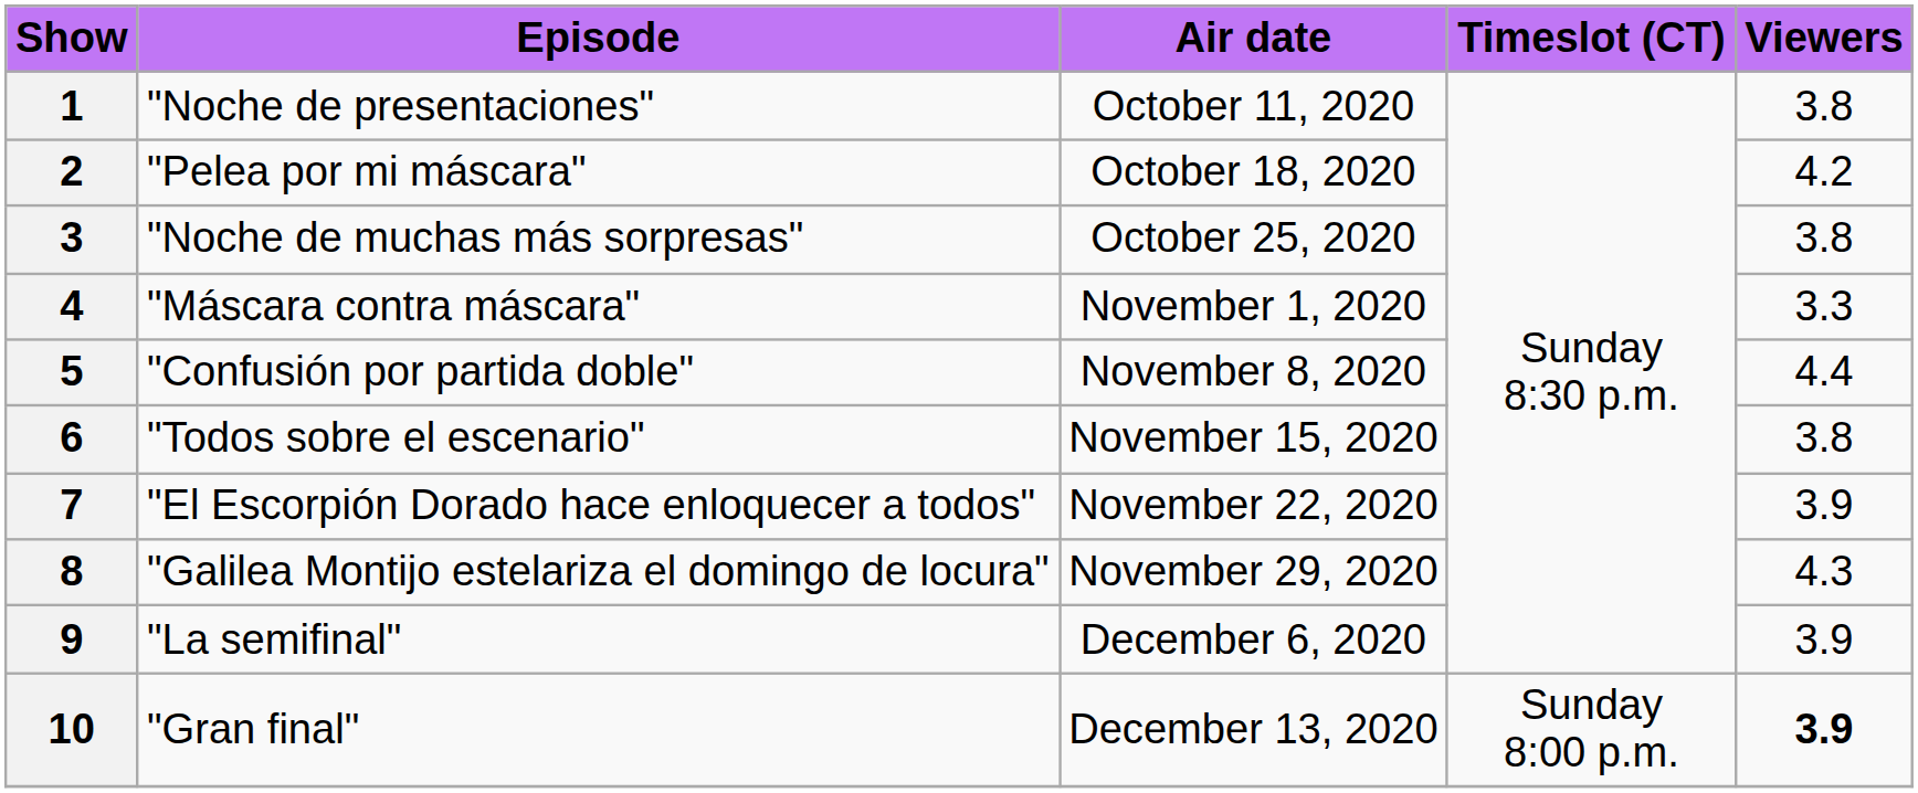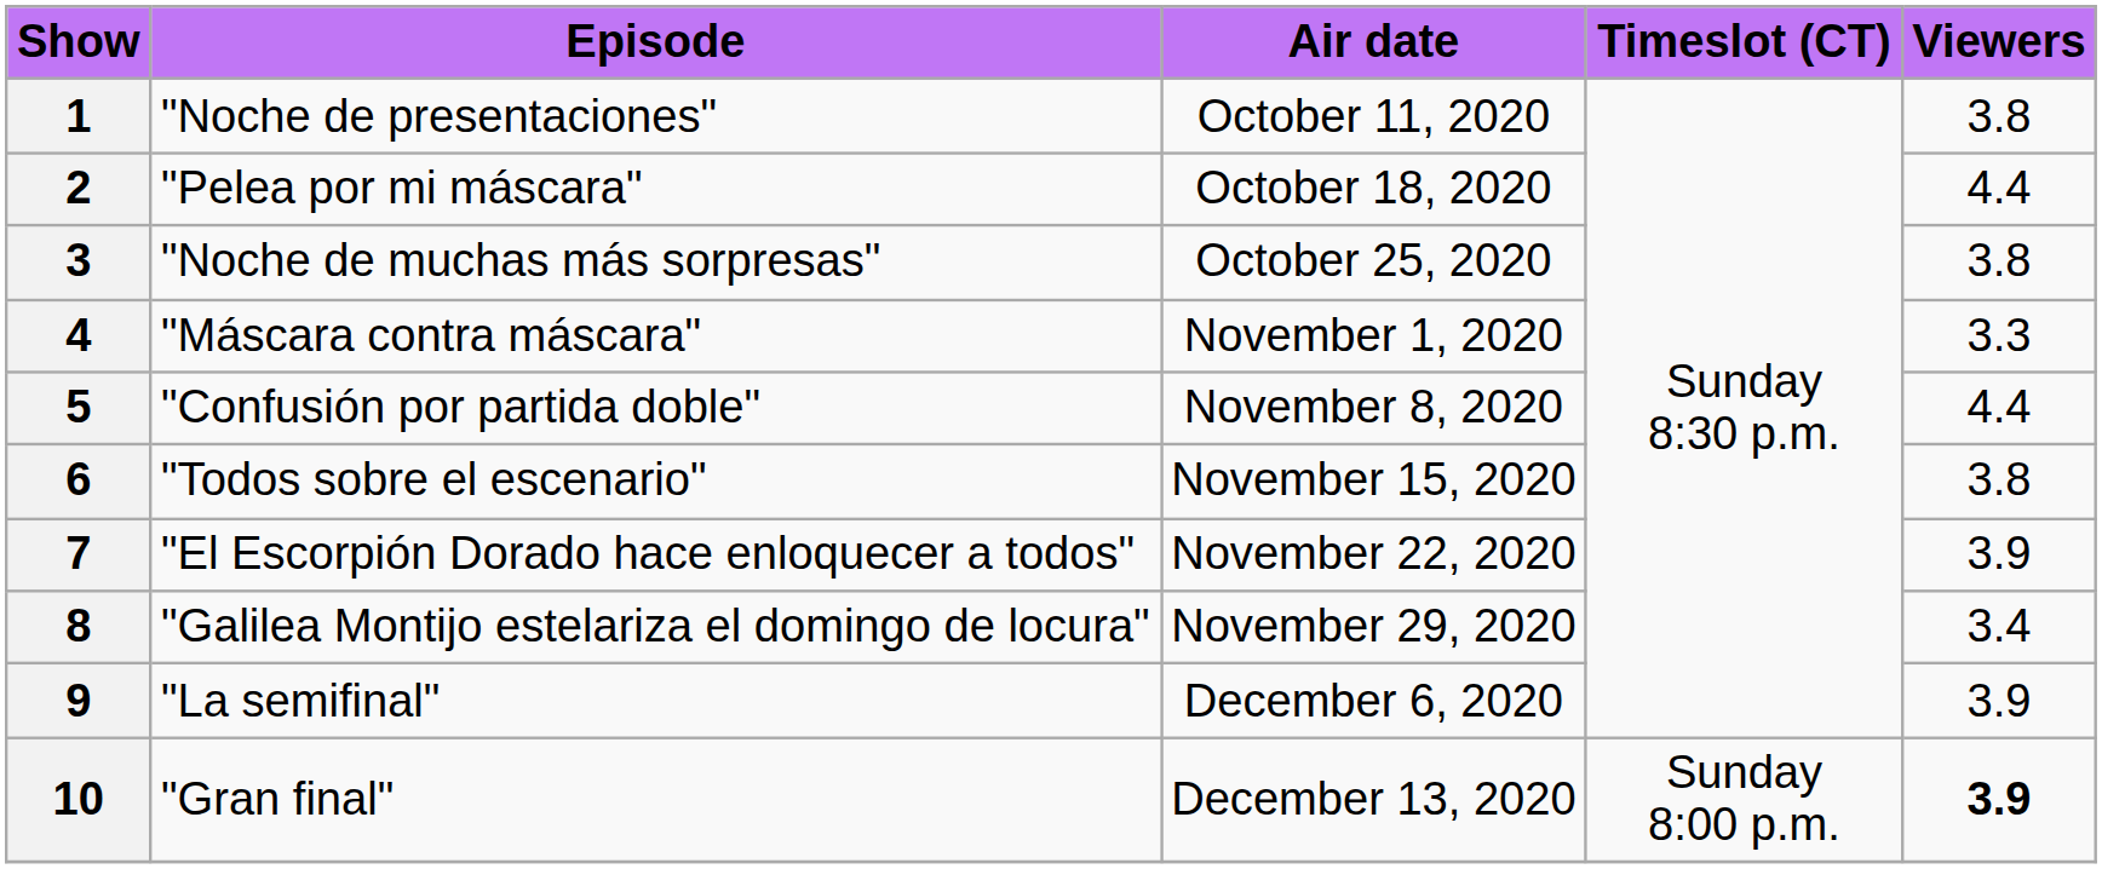 <table class="wikitable" style="text-align:center">
 <tr>
 <th style="background:#C076F5; color:black;">Show</th>
 <th style="background:#C076F5; color:black;">Episode</th>
 <th style="background:#C076F5; color:black;">Air date</th>
 <th style="background:#C076F5; color:black;">Timeslot (CT)</th>
 <th style="background:#C076F5; color:black;">Viewers<br></th>
 </tr>
 <tr>
 <th>1</th>
 <td style="text-align:left;">"Noche de presentaciones"</td>
 <td>October 11, 2020</td>
 <td rowspan="9">Sunday <br> 8:30 p.m.</td>
 <td>3.8</td>
 </tr>
 <tr>
 <th>2</th>
 <td style="text-align:left;">"Pelea por mi máscara"</td>
 <td>October 18, 2020</td>
-<td>4.2</td>
+<td>4.4</td>
 </tr>
 <tr>
 <th>3</th>
 <td style="text-align:left;">"Noche de muchas más sorpresas"</td>
 <td>October 25, 2020</td>
 <td>3.8</td>
 </tr>
 <tr>
 <th>4</th>
 <td style="text-align:left;">"Máscara contra máscara"</td>
 <td>November 1, 2020</td>
 <td>3.3</td>
 </tr>
 <tr>
 <th>5</th>
 <td style="text-align:left;">"Confusión por partida doble"</td>
 <td>November 8, 2020</td>
 <td>4.4</td>
 </tr>
 <tr>
 <th>6</th>
 <td style="text-align:left;">"Todos sobre el escenario"</td>
 <td>November 15, 2020</td>
 <td>3.8</td>
 </tr>
 <tr>
 <th>7</th>
 <td style="text-align:left;">"El Escorpión Dorado hace enloquecer a todos"</td>
 <td>November 22, 2020</td>
 <td>3.9</td>
 </tr>
 <tr>
 <th>8</th>
 <td style="text-align:left;">"Galilea Montijo estelariza el domingo de locura"</td>
 <td>November 29, 2020</td>
-<td>4.3</td>
+<td>3.4</td>
 </tr>
 <tr>
 <th>9</th>
 <td style="text-align:left;">"La semifinal"</td>
 <td>December 6, 2020</td>
 <td>3.9</td>
 </tr>
 <tr>
 <th>10</th>
 <td style="text-align:left;">"Gran final"</td>
 <td>December 13, 2020</td>
 <td>Sunday <br> 8:00 p.m.</td>
 <td><strong>3.9</strong></td>
 </tr>
 <tr>
 </tr>
 </table>
